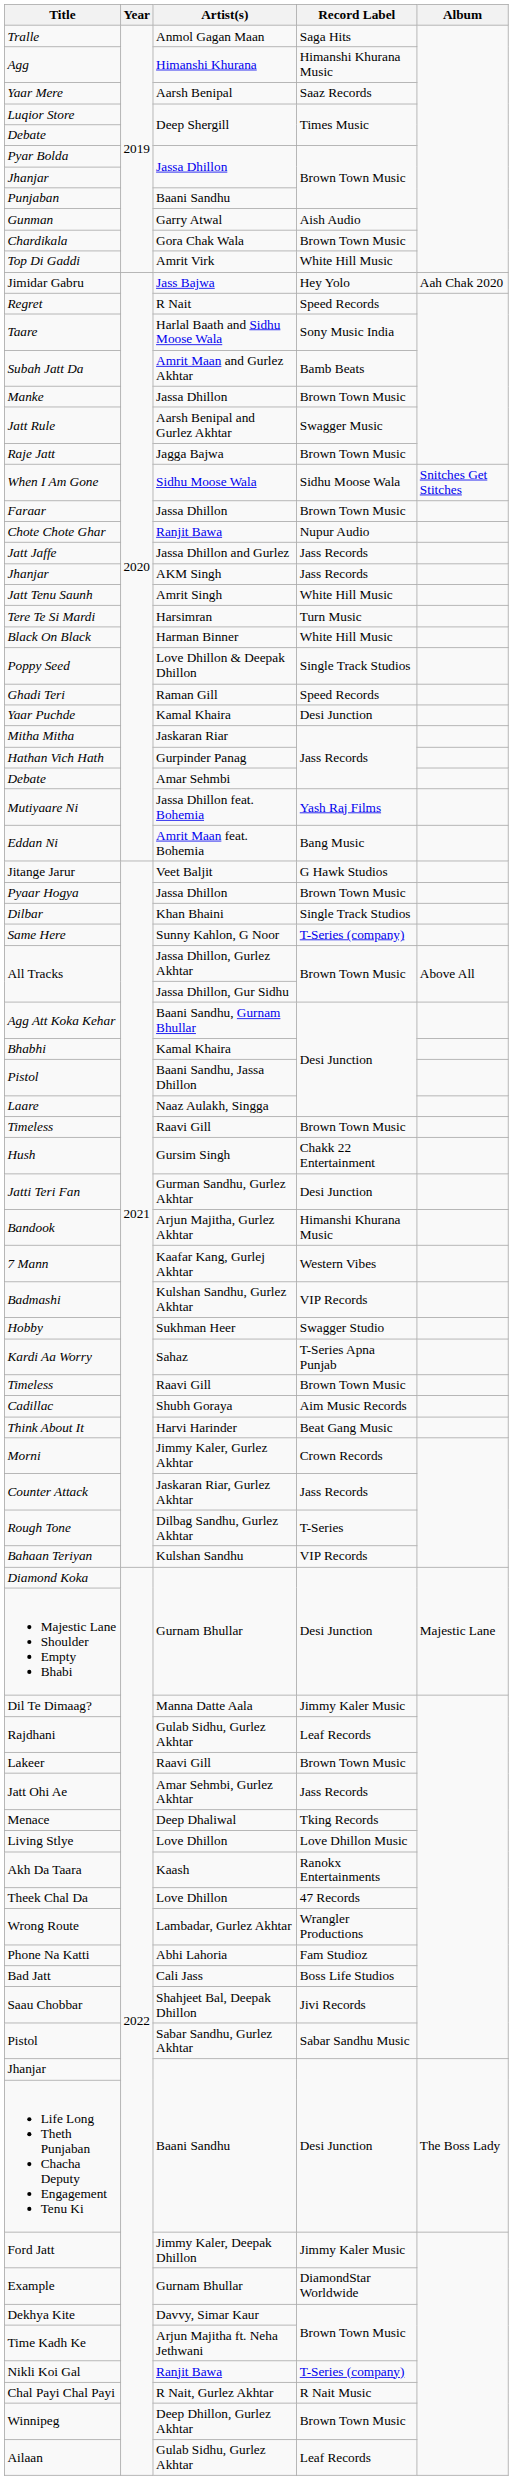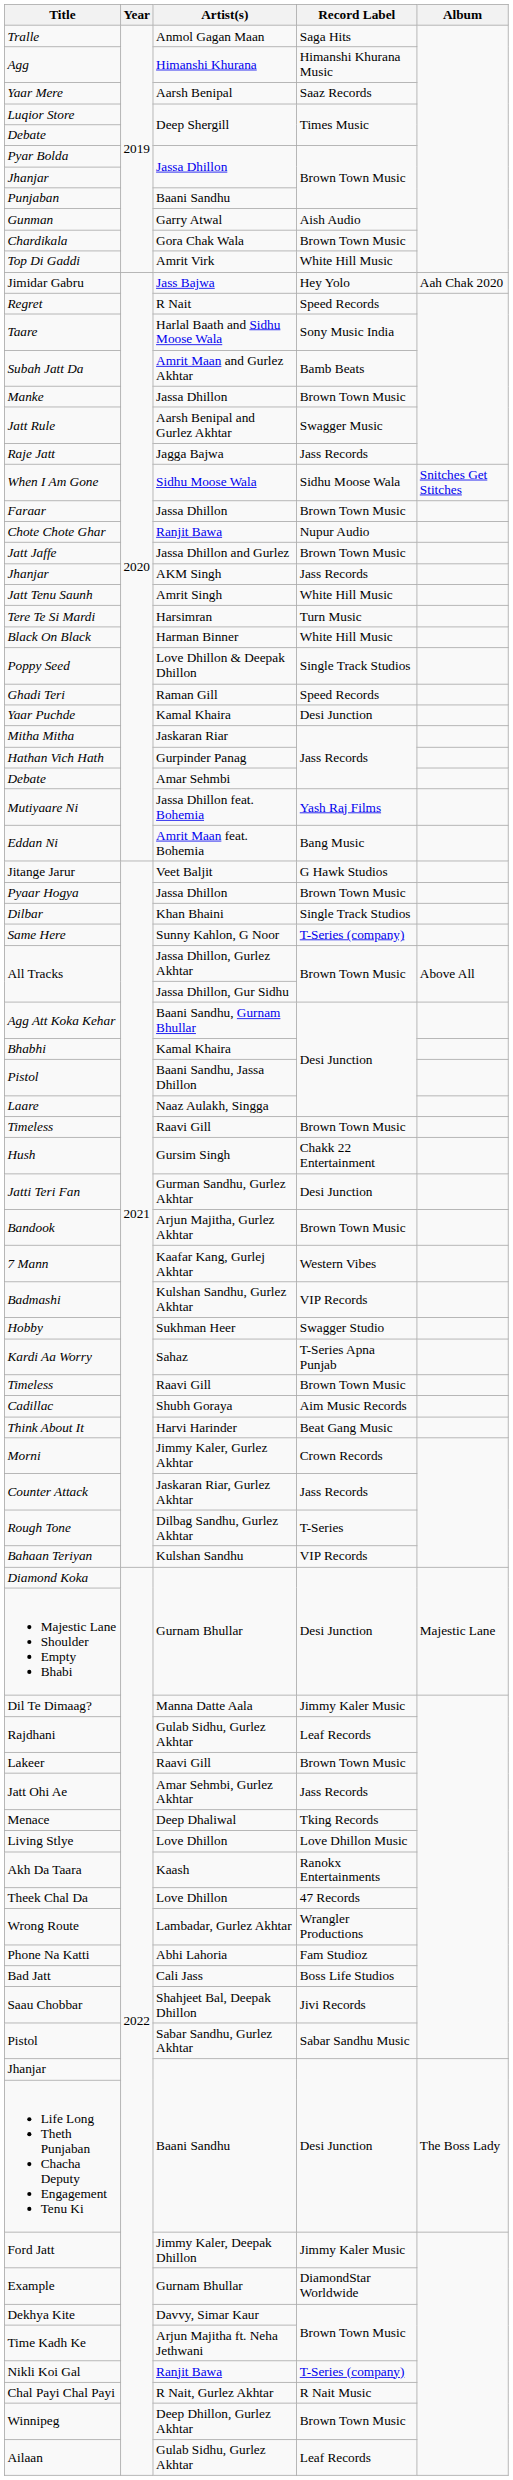 <table class="wikitable">
 <tr>
 <th>Title</th>
 <th>Year</th>
 <th>Artist(s)</th>
 <th>Record Label</th>
 <th>Album</th>
 </tr>
 <tr>
 <td><em>Tralle</em></td>
 <td rowspan="11">2019</td>
 <td>Anmol Gagan Maan</td>
 <td>Saga Hits</td>
 <td rowspan="11"></td>
 </tr>
 <tr>
 <td><em>Agg</em></td>
 <td><a href='#'>Himanshi Khurana</a></td>
 <td>Himanshi Khurana Music</td>
 </tr>
 <tr>
 <td><em>Yaar Mere</em></td>
 <td>Aarsh Benipal</td>
 <td>Saaz Records</td>
 </tr>
 <tr>
 <td><em>Luqior Store</em></td>
 <td rowspan="2">Deep Shergill</td>
 <td rowspan="2">Times Music</td>
 </tr>
 <tr>
 <td><em>Debate</em></td>
 </tr>
 <tr>
 <td><em>Pyar Bolda</em></td>
 <td rowspan="2"><a href='#'>Jassa Dhillon</a></td>
 <td rowspan="3">Brown Town Music</td>
 </tr>
 <tr>
 <td><em>Jhanjar</em></td>
 </tr>
 <tr>
 <td><em>Punjaban</em></td>
 <td>Baani Sandhu</td>
 </tr>
 <tr>
 <td><em>Gunman</em></td>
 <td>Garry Atwal</td>
 <td>Aish Audio</td>
 </tr>
 <tr>
 <td><em>Chardikala</em></td>
 <td>Gora Chak Wala</td>
 <td>Brown Town Music</td>
 </tr>
 <tr>
 <td><em>Top Di Gaddi</em></td>
 <td>Amrit Virk</td>
 <td>White Hill Music</td>
 </tr>
 <tr>
 <td>Jimidar Gabru</td>
 <td rowspan="23">2020</td>
 <td><a href='#'>Jass Bajwa</a></td>
 <td>Hey Yolo</td>
 <td>Aah Chak 2020</td>
 </tr>
 <tr>
 <td><em>Regret</em></td>
 <td>R Nait</td>
 <td>Speed Records</td>
 <td rowspan="6"></td>
 </tr>
 <tr>
 <td><em>Taare</em></td>
 <td>Harlal Baath and <a href='#'>Sidhu Moose Wala</a></td>
 <td>Sony Music India</td>
 </tr>
 <tr>
 <td><em>Subah Jatt Da</em></td>
 <td><a href='#'>Amrit Maan</a> and Gurlez Akhtar</td>
 <td>Bamb Beats</td>
 </tr>
 <tr>
 <td><em>Manke</em></td>
 <td>Jassa Dhillon</td>
 <td>Brown Town Music</td>
 </tr>
 <tr>
 <td><em>Jatt Rule</em></td>
 <td>Aarsh Benipal and Gurlez Akhtar</td>
 <td>Swagger Music</td>
 </tr>
 <tr>
 <td><em>Raje Jatt</em></td>
 <td>Jagga Bajwa</td>
-<td>Brown Town Music</td>
+<td>Jass Records</td>
 </tr>
 <tr>
 <td><em>When I Am Gone</em></td>
 <td><a href='#'>Sidhu Moose Wala</a></td>
 <td>Sidhu Moose Wala</td>
 <td><a href='#'>Snitches Get Stitches</a></td>
 </tr>
 <tr>
 <td><em>Faraar</em></td>
 <td>Jassa Dhillon</td>
 <td>Brown Town Music</td>
 <td></td>
 </tr>
 <tr>
 <td><em>Chote Chote Ghar</em></td>
 <td><a href='#'>Ranjit Bawa</a></td>
 <td>Nupur Audio</td>
 <td></td>
 </tr>
 <tr>
 <td><em>Jatt Jaffe</em></td>
 <td>Jassa Dhillon and Gurlez</td>
-<td>Jass Records</td>
+<td>Brown Town Music</td>
 <td></td>
 </tr>
 <tr>
 <td><em>Jhanjar</em></td>
 <td>AKM Singh</td>
 <td>Jass Records</td>
 <td></td>
 </tr>
 <tr>
 <td><em>Jatt Tenu Saunh</em></td>
 <td>Amrit Singh</td>
 <td>White Hill Music</td>
 <td></td>
 </tr>
 <tr>
 <td><em>Tere Te Si Mardi</em></td>
 <td>Harsimran</td>
 <td>Turn Music</td>
 <td></td>
 </tr>
 <tr>
 <td><em>Black On Black</em></td>
 <td>Harman Binner</td>
 <td>White Hill Music</td>
 <td></td>
 </tr>
 <tr>
 <td><em>Poppy Seed</em></td>
 <td>Love Dhillon & Deepak Dhillon</td>
 <td>Single Track Studios</td>
 <td></td>
 </tr>
 <tr>
 <td><em>Ghadi Teri</em></td>
 <td>Raman Gill</td>
 <td>Speed Records</td>
 <td></td>
 </tr>
 <tr>
 <td><em>Yaar Puchde</em></td>
 <td>Kamal Khaira</td>
 <td>Desi Junction</td>
 <td></td>
 </tr>
 <tr>
 <td><em>Mitha Mitha</em></td>
 <td>Jaskaran Riar</td>
 <td rowspan="3">Jass Records</td>
 <td></td>
 </tr>
 <tr>
 <td><em>Hathan Vich Hath</em></td>
 <td>Gurpinder Panag</td>
 <td></td>
 </tr>
 <tr>
 <td><em>Debate</em></td>
 <td>Amar Sehmbi</td>
 <td></td>
 </tr>
 <tr>
 <td><em>Mutiyaare Ni</em></td>
 <td>Jassa Dhillon feat. <a href='#'>Bohemia</a></td>
 <td><a href='#'>Yash Raj Films</a></td>
 <td></td>
 </tr>
 <tr>
 <td><em>Eddan Ni </em></td>
 <td><a href='#'>Amrit Maan</a> feat. Bohemia</td>
 <td>Bang Music</td>
 <td></td>
 </tr>
 <tr>
 <td>Jitange Jarur</td>
 <td rowspan="25">2021</td>
 <td>Veet Baljit</td>
 <td>G Hawk Studios</td>
 <td></td>
 </tr>
 <tr>
 <td><em>Pyaar Hogya</em></td>
 <td>Jassa Dhillon</td>
 <td>Brown Town Music</td>
 <td></td>
 </tr>
 <tr>
 <td><em>Dilbar</em></td>
 <td>Khan Bhaini</td>
 <td>Single Track Studios</td>
 <td></td>
 </tr>
 <tr>
 <td><em>Same Here</em></td>
 <td>Sunny Kahlon, G Noor</td>
 <td><a href='#'>T-Series (company)</a></td>
 <td></td>
 </tr>
 <tr>
 <td rowspan="2">All Tracks</td>
 <td>Jassa Dhillon, Gurlez Akhtar</td>
 <td rowspan="2">Brown Town Music</td>
 <td rowspan="2">Above All</td>
 </tr>
 <tr>
 <td>Jassa Dhillon, Gur Sidhu</td>
 </tr>
 <tr>
 <td><em>Agg Att Koka Kehar</em></td>
 <td>Baani Sandhu, <a href='#'>Gurnam Bhullar</a></td>
 <td rowspan="4">Desi Junction</td>
 <td></td>
 </tr>
 <tr>
 <td><em>Bhabhi</em></td>
 <td>Kamal Khaira</td>
 <td></td>
 </tr>
 <tr>
 <td><em>Pistol</em></td>
 <td>Baani Sandhu, Jassa Dhillon</td>
 <td></td>
 </tr>
 <tr>
 <td><em>Laare</em></td>
 <td>Naaz Aulakh, Singga</td>
 <td></td>
 </tr>
 <tr>
 <td><em>Timeless</em></td>
 <td>Raavi Gill</td>
 <td>Brown Town Music</td>
 <td></td>
 </tr>
 <tr>
 <td><em>Hush</em></td>
 <td>Gursim Singh</td>
 <td>Chakk 22 Entertainment</td>
 <td></td>
 </tr>
 <tr>
 <td><em>Jatti Teri Fan</em></td>
 <td>Gurman Sandhu, Gurlez Akhtar</td>
 <td>Desi Junction</td>
 <td></td>
 </tr>
 <tr>
 <td><em>Bandook</em></td>
 <td>Arjun Majitha, Gurlez Akhtar</td>
-<td>Himanshi Khurana Music</td>
+<td>Brown Town Music</td>
 <td></td>
 </tr>
 <tr>
 <td><em>7 Mann</em></td>
 <td>Kaafar Kang, Gurlej Akhtar</td>
 <td>Western Vibes</td>
 <td></td>
 </tr>
 <tr>
 <td><em>Badmashi</em></td>
 <td>Kulshan Sandhu, Gurlez Akhtar</td>
 <td>VIP Records</td>
 <td></td>
 </tr>
 <tr>
 <td><em>Hobby</em></td>
 <td>Sukhman Heer</td>
 <td>Swagger Studio</td>
 <td></td>
 </tr>
 <tr>
 <td><em>Kardi Aa Worry</em></td>
 <td>Sahaz</td>
 <td>T-Series Apna Punjab</td>
 <td></td>
 </tr>
 <tr>
 <td><em>Timeless</em></td>
 <td>Raavi Gill</td>
 <td>Brown Town Music</td>
 <td></td>
 </tr>
 <tr>
 <td><em>Cadillac</em></td>
 <td>Shubh Goraya</td>
 <td>Aim Music Records</td>
 <td></td>
 </tr>
 <tr>
 <td><em>Think About It</em></td>
 <td>Harvi Harinder</td>
 <td>Beat Gang Music</td>
 <td></td>
 </tr>
 <tr>
 <td><em>Morni</em></td>
 <td>Jimmy Kaler, Gurlez Akhtar</td>
 <td>Crown Records</td>
 <td rowspan="4"></td>
 </tr>
 <tr>
 <td><em>Counter Attack</em></td>
 <td>Jaskaran Riar, Gurlez Akhtar</td>
 <td>Jass Records</td>
 </tr>
 <tr>
 <td><em>Rough Tone</em></td>
 <td>Dilbag Sandhu, Gurlez Akhtar</td>
 <td>T-Series</td>
 </tr>
 <tr>
 <td><em>Bahaan Teriyan</em></td>
 <td>Kulshan Sandhu</td>
 <td>VIP Records</td>
 </tr>
 <tr>
 <td><em>Diamond Koka</em></td>
 <td rowspan="25">2022</td>
 <td rowspan="2">Gurnam Bhullar</td>
 <td rowspan="2">Desi Junction</td>
 <td rowspan="2">Majestic Lane</td>
 </tr>
 <tr>
 <td><br><ul><li>Majestic Lane</li><li>Shoulder</li><li>Empty</li><li>Bhabi</li></ul></td>
 </tr>
 <tr>
 <td>Dil Te Dimaag?</td>
 <td>Manna Datte Aala</td>
 <td>Jimmy Kaler Music</td>
 <td rowspan="13"></td>
 </tr>
 <tr>
 <td>Rajdhani</td>
 <td>Gulab Sidhu, Gurlez Akhtar</td>
 <td>Leaf Records</td>
 </tr>
 <tr>
 <td>Lakeer</td>
 <td>Raavi Gill</td>
 <td>Brown Town Music</td>
 </tr>
 <tr>
 <td>Jatt Ohi Ae</td>
 <td>Amar Sehmbi, Gurlez Akhtar</td>
 <td>Jass Records</td>
 </tr>
 <tr>
 <td>Menace</td>
 <td>Deep Dhaliwal</td>
 <td>Tking Records</td>
 </tr>
 <tr>
 <td>Living Stlye</td>
 <td>Love Dhillon</td>
 <td>Love Dhillon Music</td>
 </tr>
 <tr>
 <td>Akh Da Taara</td>
 <td>Kaash</td>
 <td>Ranokx Entertainments</td>
 </tr>
 <tr>
 <td>Theek Chal Da</td>
 <td>Love Dhillon</td>
 <td>47 Records</td>
 </tr>
 <tr>
 <td>Wrong Route</td>
 <td>Lambadar, Gurlez Akhtar</td>
 <td>Wrangler Productions</td>
 </tr>
 <tr>
 <td>Phone Na Katti</td>
 <td>Abhi Lahoria</td>
 <td>Fam Studioz</td>
 </tr>
 <tr>
 <td>Bad Jatt</td>
 <td>Cali Jass</td>
 <td>Boss Life Studios</td>
 </tr>
 <tr>
 <td>Saau Chobbar</td>
 <td>Shahjeet Bal, Deepak Dhillon</td>
 <td>Jivi Records</td>
 </tr>
 <tr>
 <td>Pistol</td>
 <td>Sabar Sandhu, Gurlez Akhtar</td>
 <td>Sabar Sandhu Music</td>
 </tr>
 <tr>
 <td>Jhanjar</td>
 <td rowspan="2">Baani Sandhu</td>
 <td rowspan="2">Desi Junction</td>
 <td rowspan="2">The Boss Lady</td>
 </tr>
 <tr>
 <td><br><ul><li>Life Long</li><li>Theth Punjaban</li><li>Chacha Deputy</li><li>Engagement</li><li>Tenu Ki</li></ul></td>
 </tr>
 <tr>
 <td>Ford Jatt</td>
 <td>Jimmy Kaler, Deepak Dhillon</td>
 <td>Jimmy Kaler Music</td>
 <td rowspan="8"></td>
 </tr>
 <tr>
 <td>Example</td>
 <td>Gurnam Bhullar</td>
 <td>DiamondStar Worldwide</td>
 </tr>
 <tr>
 <td>Dekhya Kite</td>
 <td>Davvy, Simar Kaur</td>
 <td rowspan="2">Brown Town Music</td>
 </tr>
 <tr>
 <td>Time Kadh Ke</td>
 <td>Arjun Majitha ft. Neha Jethwani</td>
 </tr>
 <tr>
 <td>Nikli Koi Gal</td>
 <td><a href='#'>Ranjit Bawa</a></td>
 <td><a href='#'>T-Series (company)</a></td>
 </tr>
 <tr>
 <td>Chal Payi Chal Payi</td>
 <td>R Nait, Gurlez Akhtar</td>
 <td>R Nait Music</td>
 </tr>
 <tr>
 <td>Winnipeg</td>
 <td>Deep Dhillon, Gurlez Akhtar</td>
 <td>Brown Town Music</td>
 </tr>
 <tr>
 <td>Ailaan</td>
 <td>Gulab Sidhu, Gurlez Akhtar</td>
 <td>Leaf Records</td>
 </tr>
 </table>
